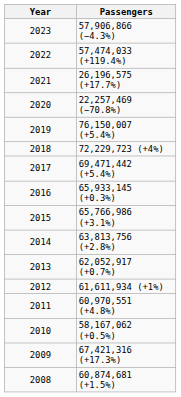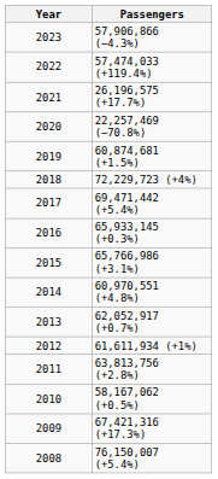 <table class="wikitable">
 <tr>
 <th style="width:100px">Year</th>
 <th style="width:140px">Passengers</th>
 </tr>
 <tr>
 <td style="text-align:center;">2023</td>
 <td>57,906,866 (−4.3%)</td>
 </tr>
 <tr>
 <td style="text-align:center;">2022</td>
 <td>57,474,033 (+119.4%)</td>
 </tr>
 <tr>
 <td style="text-align:center;">2021</td>
 <td>26,196,575 (+17.7%)</td>
 </tr>
 <tr>
 <td style="text-align:center;">2020</td>
 <td>22,257,469 (−70.8%)</td>
 </tr>
 <tr>
 <td style="text-align:center;">2019</td>
-<td>76,150,007 (+5.4%)</td>
+<td>60,874,681 (+1.5%)</td>
 </tr>
 <tr>
 <td style="text-align:center;">2018</td>
 <td>72,229,723 (+4%)</td>
 </tr>
 <tr>
 <td style="text-align:center;">2017</td>
 <td>69,471,442 (+5.4%)</td>
 </tr>
 <tr>
 <td style="text-align:center;">2016</td>
 <td>65,933,145 (+0.3%)</td>
 </tr>
 <tr>
 <td style="text-align:center;">2015</td>
 <td>65,766,986 (+3.1%)</td>
 </tr>
 <tr>
 <td style="text-align:center;">2014</td>
-<td>63,813,756 (+2.8%)</td>
+<td>60,970,551 (+4.8%)</td>
 </tr>
 <tr>
 <td style="text-align:center;">2013</td>
 <td>62,052,917 (+0.7%)</td>
 </tr>
 <tr>
 <td style="text-align:center;">2012</td>
 <td>61,611,934 (+1%)</td>
 </tr>
 <tr>
 <td style="text-align:center;">2011</td>
-<td>60,970,551 (+4.8%)</td>
+<td>63,813,756 (+2.8%)</td>
 </tr>
 <tr>
 <td style="text-align:center;">2010</td>
 <td>58,167,062 (+0.5%)</td>
 </tr>
 <tr>
 <td style="text-align:center;">2009</td>
 <td>67,421,316 (+17.3%)</td>
 </tr>
 <tr>
 <td style="text-align:center;">2008</td>
-<td>60,874,681 (+1.5%)</td>
+<td>76,150,007 (+5.4%)</td>
 </tr>
 </table>
